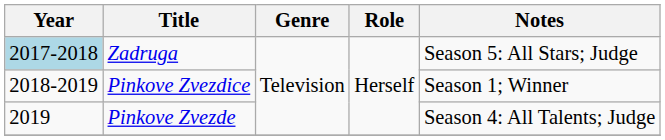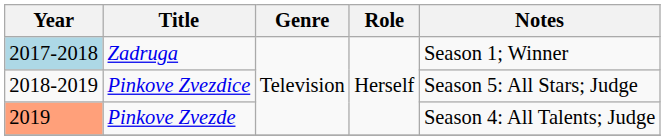 <table class="wikitable">
 <tr>
 <th>Year</th>
 <th>Title</th>
 <th>Genre</th>
 <th>Role</th>
 <th>Notes</th>
 </tr>
 <tr>
 <td style="background: lightblue;">2017-2018</td>
 <td><em><a href='#'>Zadruga</a></em></td>
 <td rowspan="3">Television</td>
 <td rowspan="3">Herself</td>
-<td>Season 5: All Stars; Judge</td>
+<td>Season 1; Winner</td>
 </tr>
 <tr>
 <td>2018-2019</td>
 <td><em><a href='#'>Pinkove Zvezdice</a></em></td>
-<td>Season 1; Winner</td>
+<td>Season 5: All Stars; Judge</td>
 </tr>
 <tr>
-<td>2019</td>
+<td style="background: lightsalmon;">2019</td>
 <td><em><a href='#'>Pinkove Zvezde</a></em></td>
 <td>Season 4: All Talents; Judge</td>
 </tr>
 <tr>
 </tr>
 </table>
